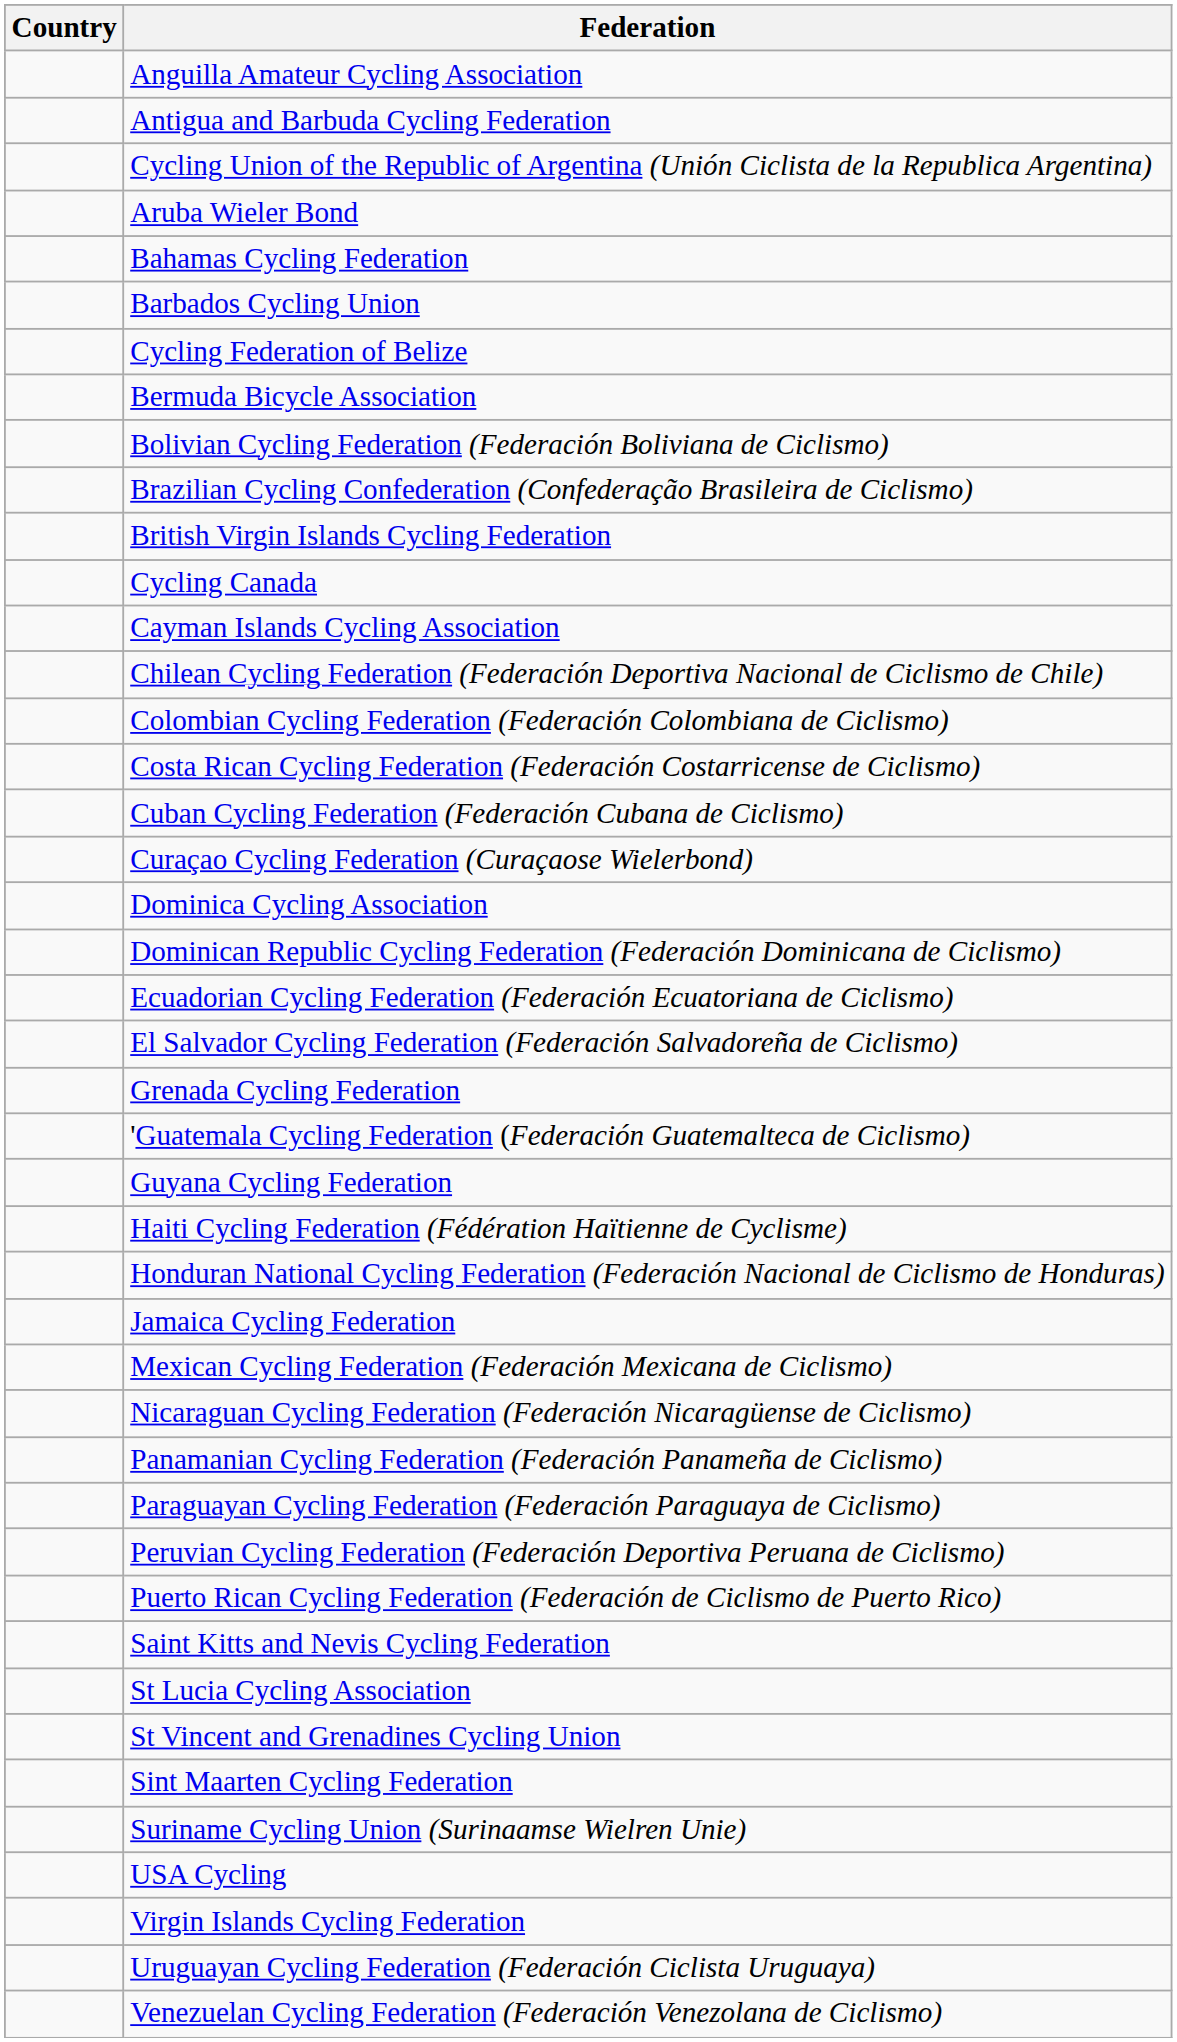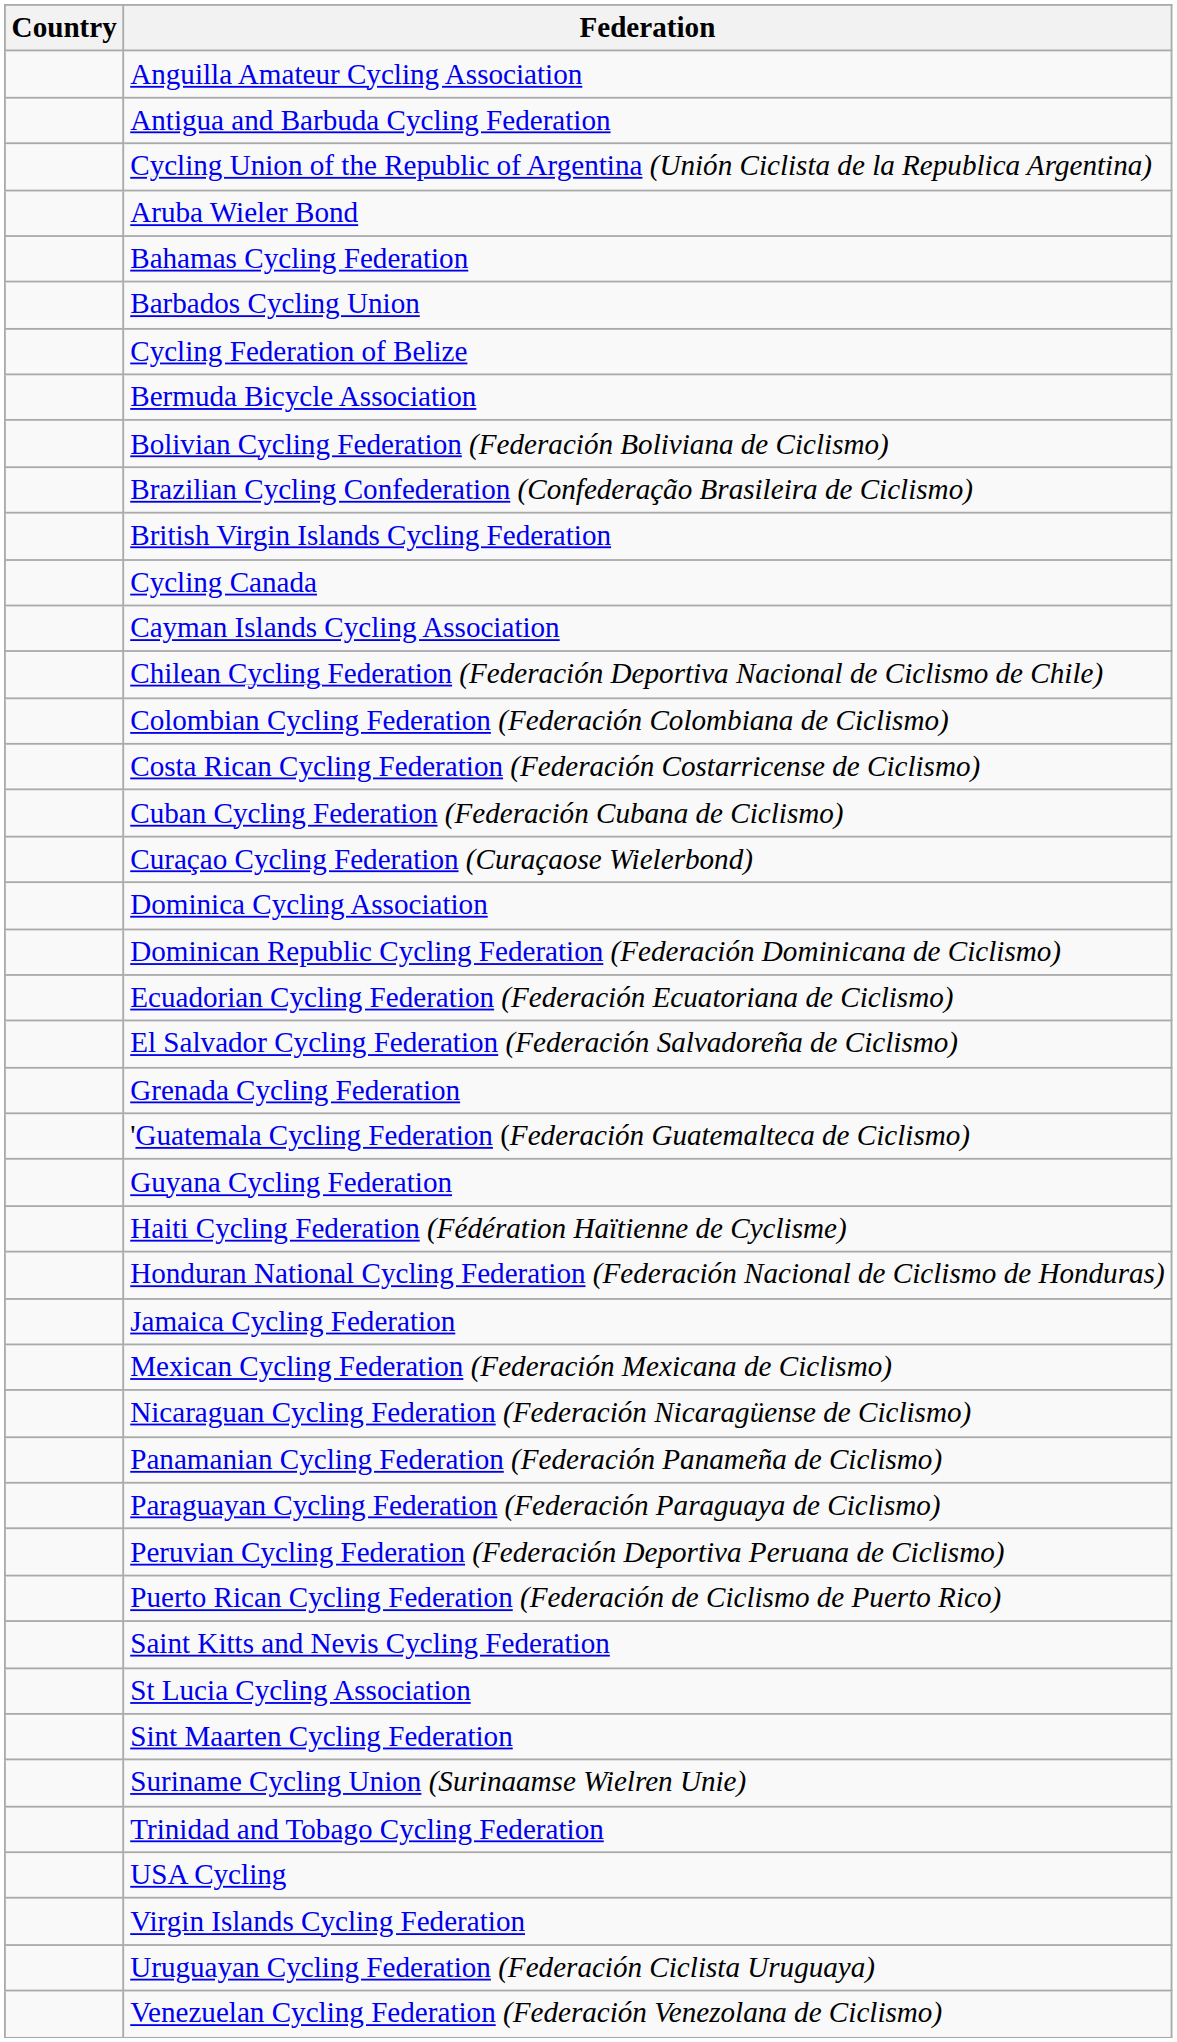 <table class="wikitable">
 <tr>
 <th>Country</th>
 <th>Federation</th>
 </tr>
 <tr>
 <td></td>
 <td><a href='#'>Anguilla Amateur Cycling Association</a></td>
 </tr>
 <tr>
 <td></td>
 <td><a href='#'>Antigua and Barbuda Cycling Federation</a></td>
 </tr>
 <tr>
 <td></td>
 <td><a href='#'>Cycling Union of the Republic of Argentina</a> <em>(Unión Ciclista de la Republica Argentina)</em></td>
 </tr>
 <tr>
 <td></td>
 <td><a href='#'>Aruba Wieler Bond</a></td>
 </tr>
 <tr>
 <td></td>
 <td><a href='#'>Bahamas Cycling Federation</a></td>
 </tr>
 <tr>
 <td></td>
 <td><a href='#'>Barbados Cycling Union</a></td>
 </tr>
 <tr>
 <td></td>
 <td><a href='#'>Cycling Federation of Belize</a></td>
 </tr>
 <tr>
 <td></td>
 <td><a href='#'>Bermuda Bicycle Association</a></td>
 </tr>
 <tr>
 <td></td>
 <td><a href='#'>Bolivian Cycling Federation</a> <em>(Federación Boliviana de Ciclismo)</em></td>
 </tr>
 <tr>
 <td></td>
 <td><a href='#'>Brazilian Cycling Confederation</a> <em>(Confederação Brasileira de Ciclismo)</em></td>
 </tr>
 <tr>
 <td></td>
 <td><a href='#'>British Virgin Islands Cycling Federation</a></td>
 </tr>
 <tr>
 <td></td>
 <td><a href='#'>Cycling Canada</a></td>
 </tr>
 <tr>
 <td></td>
 <td><a href='#'>Cayman Islands Cycling Association</a></td>
 </tr>
 <tr>
 <td></td>
 <td><a href='#'>Chilean Cycling Federation</a> <em>(Federación Deportiva Nacional de Ciclismo de Chile)</em></td>
 </tr>
 <tr>
 <td></td>
 <td><a href='#'>Colombian Cycling Federation</a> <em>(Federación Colombiana de Ciclismo)</em></td>
 </tr>
 <tr>
 <td></td>
 <td><a href='#'>Costa Rican Cycling Federation</a> <em>(Federación Costarricense de Ciclismo)</em></td>
 </tr>
 <tr>
 <td></td>
 <td><a href='#'>Cuban Cycling Federation</a> <em>(Federación Cubana de Ciclismo)</em></td>
 </tr>
 <tr>
 <td></td>
 <td><a href='#'>Curaçao Cycling Federation</a> <em>(Curaçaose Wielerbond)</em></td>
 </tr>
 <tr>
 <td></td>
 <td><a href='#'>Dominica Cycling Association</a></td>
 </tr>
 <tr>
 <td></td>
 <td><a href='#'>Dominican Republic Cycling Federation</a> <em>(Federación Dominicana de Ciclismo)</em></td>
 </tr>
 <tr>
 <td></td>
 <td><a href='#'>Ecuadorian Cycling Federation</a> <em>(Federación Ecuatoriana de Ciclismo)</em></td>
 </tr>
 <tr>
 <td></td>
 <td><a href='#'>El Salvador Cycling Federation</a> <em>(Federación Salvadoreña de Ciclismo)</em></td>
 </tr>
 <tr>
 <td></td>
 <td><a href='#'>Grenada Cycling Federation</a></td>
 </tr>
 <tr>
 <td></td>
 <td>'<a href='#'>Guatemala Cycling Federation</a> (<em>Federación Guatemalteca de Ciclismo)</em></td>
 </tr>
 <tr>
 <td></td>
 <td><a href='#'>Guyana Cycling Federation</a></td>
 </tr>
 <tr>
 <td></td>
 <td><a href='#'>Haiti Cycling Federation</a> <em>(Fédération Haïtienne de Cyclisme)</em></td>
 </tr>
 <tr>
 <td></td>
 <td><a href='#'>Honduran National Cycling Federation</a> <em>(Federación Nacional de Ciclismo de Honduras)</em></td>
 </tr>
 <tr>
 <td></td>
 <td><a href='#'>Jamaica Cycling Federation</a></td>
 </tr>
 <tr>
 <td></td>
 <td><a href='#'>Mexican Cycling Federation</a> <em>(Federación Mexicana de Ciclismo)</em></td>
 </tr>
 <tr>
 <td></td>
 <td><a href='#'>Nicaraguan Cycling Federation</a> <em>(Federación Nicaragüense de Ciclismo)</em></td>
 </tr>
 <tr>
 <td></td>
 <td><a href='#'>Panamanian Cycling Federation</a> <em>(Federación Panameña de Ciclismo)</em></td>
 </tr>
 <tr>
 <td></td>
 <td><a href='#'>Paraguayan Cycling Federation</a> <em>(Federación Paraguaya de Ciclismo)</em></td>
 </tr>
 <tr>
 <td></td>
 <td><a href='#'>Peruvian Cycling Federation</a> <em>(Federación Deportiva Peruana de Ciclismo)</em></td>
 </tr>
 <tr>
 <td></td>
 <td><a href='#'>Puerto Rican Cycling Federation</a> <em>(Federación de Ciclismo de Puerto Rico)</em></td>
 </tr>
 <tr>
 <td></td>
 <td><a href='#'>Saint Kitts and Nevis Cycling Federation</a></td>
 </tr>
 <tr>
 <td></td>
 <td><a href='#'>St Lucia Cycling Association</a></td>
 </tr>
 <tr>
 <td></td>
-<td><a href='#'>St Vincent and Grenadines Cycling Union</a></td>
-</tr>
-<tr>
-<td></td>
 <td><a href='#'>Sint Maarten Cycling Federation</a></td>
 </tr>
 <tr>
 <td></td>
 <td><a href='#'>Suriname Cycling Union</a> <em>(Surinaamse Wielren Unie)</em></td>
+</tr>
+<tr>
+<td></td>
+<td><a href='#'>Trinidad and Tobago Cycling Federation</a></td>
 </tr>
 <tr>
 <td></td>
 <td><a href='#'>USA Cycling</a></td>
 </tr>
 <tr>
 <td></td>
 <td><a href='#'>Virgin Islands Cycling Federation</a></td>
 </tr>
 <tr>
 <td></td>
 <td><a href='#'>Uruguayan Cycling Federation</a> <em>(Federación Ciclista Uruguaya)</em></td>
 </tr>
 <tr>
 <td></td>
 <td><a href='#'>Venezuelan Cycling Federation</a> <em>(Federación Venezolana de Ciclismo)</em></td>
 </tr>
 </table>
